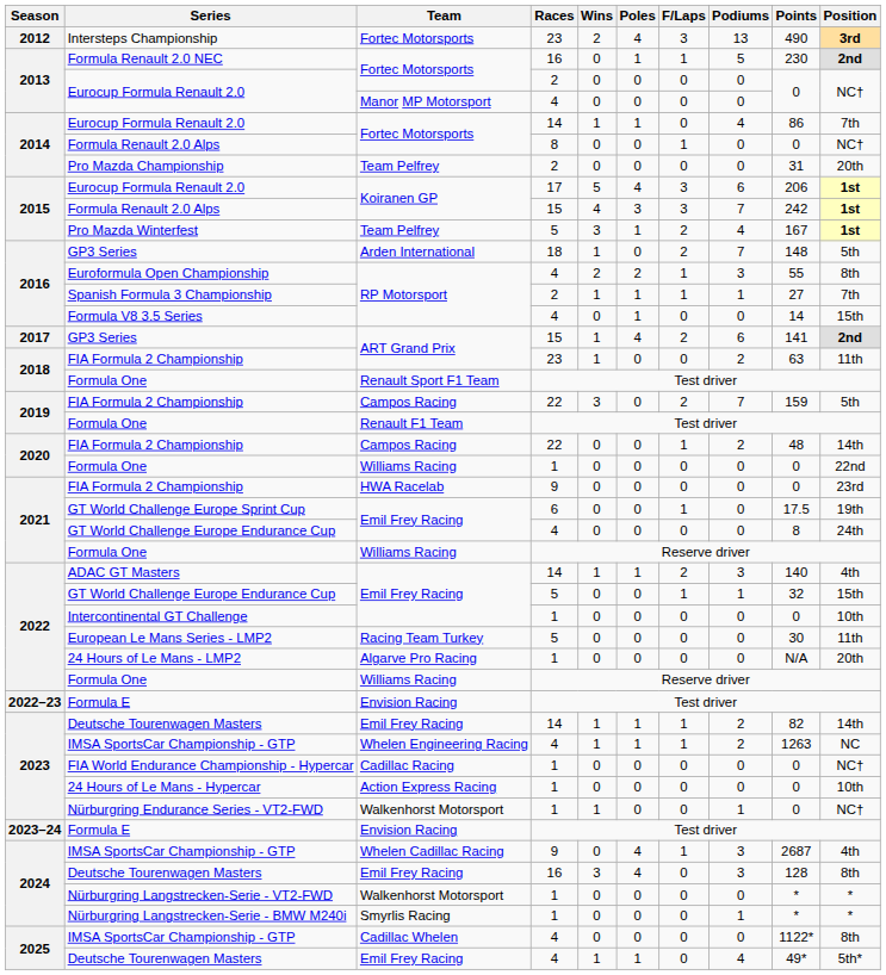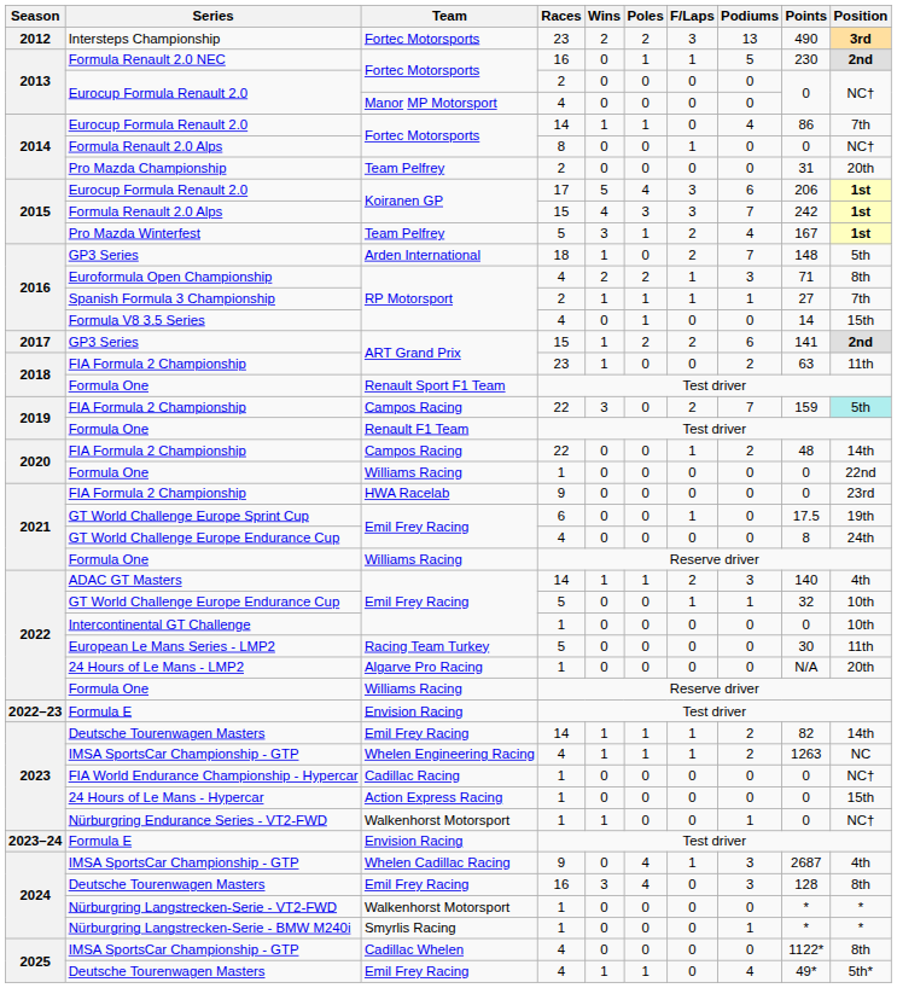 <table class="wikitable" style="font-size: 90%; text-align:center">
 <tr>
 <th>Season</th>
 <th>Series</th>
 <th>Team</th>
 <th>Races</th>
 <th>Wins</th>
 <th>Poles</th>
 <th>F/Laps</th>
 <th>Podiums</th>
 <th>Points</th>
 <th>Position</th>
 </tr>
 <tr>
 <th>2012</th>
 <td align=left>Intersteps Championship</td>
 <td align=left><a href='#'>Fortec Motorsports</a></td>
 <td>23</td>
 <td>2</td>
-<td>4</td>
+<td>2</td>
 <td>3</td>
 <td>13</td>
 <td>490</td>
 <td style="background:#FFDF9F;"><strong>3rd</strong></td>
 </tr>
 <tr>
 <th rowspan=3>2013</th>
 <td align=left><a href='#'>Formula Renault 2.0 NEC</a></td>
 <td rowspan=2 align=left><a href='#'>Fortec Motorsports</a></td>
 <td>16</td>
 <td>0</td>
 <td>1</td>
 <td>1</td>
 <td>5</td>
 <td>230</td>
 <td style="background:#DFDFDF;"><strong>2nd</strong></td>
 </tr>
 <tr>
 <td rowspan=2 align=left><a href='#'>Eurocup Formula Renault 2.0</a></td>
 <td>2</td>
 <td>0</td>
 <td>0</td>
 <td>0</td>
 <td>0</td>
 <td rowspan=2>0</td>
 <td rowspan=2>NC†</td>
 </tr>
 <tr>
 <td align=left><a href='#'>Manor</a> <a href='#'>MP Motorsport</a></td>
 <td>4</td>
 <td>0</td>
 <td>0</td>
 <td>0</td>
 <td>0</td>
 </tr>
 <tr>
 <th rowspan=3>2014</th>
 <td align=left><a href='#'>Eurocup Formula Renault 2.0</a></td>
 <td align=left rowspan=2><a href='#'>Fortec Motorsports</a></td>
 <td>14</td>
 <td>1</td>
 <td>1</td>
 <td>0</td>
 <td>4</td>
 <td>86</td>
 <td>7th</td>
 </tr>
 <tr>
 <td align=left><a href='#'>Formula Renault 2.0 Alps</a></td>
 <td>8</td>
 <td>0</td>
 <td>0</td>
 <td>1</td>
 <td>0</td>
 <td>0</td>
 <td>NC†</td>
 </tr>
 <tr>
 <td align=left><a href='#'>Pro Mazda Championship</a></td>
 <td align=left><a href='#'>Team Pelfrey</a></td>
 <td>2</td>
 <td>0</td>
 <td>0</td>
 <td>0</td>
 <td>0</td>
 <td>31</td>
 <td>20th</td>
 </tr>
 <tr>
 <th rowspan=3>2015</th>
 <td align=left><a href='#'>Eurocup Formula Renault 2.0</a></td>
 <td rowspan=2 align=left><a href='#'>Koiranen GP</a></td>
 <td>17</td>
 <td>5</td>
 <td>4</td>
 <td>3</td>
 <td>6</td>
 <td>206</td>
 <td style="background:#FFFFBF;"><strong>1st</strong></td>
 </tr>
 <tr>
 <td align=left><a href='#'>Formula Renault 2.0 Alps</a></td>
 <td>15</td>
 <td>4</td>
 <td>3</td>
 <td>3</td>
 <td>7</td>
 <td>242</td>
 <td style="background:#FFFFBF;"><strong>1st</strong></td>
 </tr>
 <tr>
 <td align=left><a href='#'>Pro Mazda Winterfest</a></td>
 <td align=left><a href='#'>Team Pelfrey</a></td>
 <td>5</td>
 <td>3</td>
 <td>1</td>
 <td>2</td>
 <td>4</td>
 <td>167</td>
 <td style="background:#FFFFBF;"><strong>1st</strong></td>
 </tr>
 <tr>
 <th rowspan=4>2016</th>
 <td align=left><a href='#'>GP3 Series</a></td>
 <td align=left><a href='#'>Arden International</a></td>
 <td>18</td>
 <td>1</td>
 <td>0</td>
 <td>2</td>
 <td>7</td>
 <td>148</td>
 <td>5th</td>
 </tr>
 <tr>
 <td align=left><a href='#'>Euroformula Open Championship</a></td>
 <td rowspan=3 align=left><a href='#'>RP Motorsport</a></td>
 <td>4</td>
 <td>2</td>
 <td>2</td>
 <td>1</td>
 <td>3</td>
-<td>55</td>
+<td>71</td>
 <td>8th</td>
 </tr>
 <tr>
 <td align=left><a href='#'>Spanish Formula 3 Championship</a></td>
 <td>2</td>
 <td>1</td>
 <td>1</td>
 <td>1</td>
 <td>1</td>
 <td>27</td>
 <td>7th</td>
 </tr>
 <tr>
 <td align=left><a href='#'>Formula V8 3.5 Series</a></td>
 <td>4</td>
 <td>0</td>
 <td>1</td>
 <td>0</td>
 <td>0</td>
 <td>14</td>
 <td>15th</td>
 </tr>
 <tr>
 <th>2017</th>
 <td align=left><a href='#'>GP3 Series</a></td>
 <td rowspan=2 align=left><a href='#'>ART Grand Prix</a></td>
 <td>15</td>
 <td>1</td>
-<td>4</td>
+<td>2</td>
 <td>2</td>
 <td>6</td>
 <td>141</td>
 <td style="background:#DFDFDF;"><strong>2nd</strong></td>
 </tr>
 <tr>
 <th rowspan=2>2018</th>
 <td align=left><a href='#'>FIA Formula 2 Championship</a></td>
 <td>23</td>
 <td>1</td>
 <td>0</td>
 <td>0</td>
 <td>2</td>
 <td>63</td>
 <td>11th</td>
 </tr>
 <tr>
 <td align=left><a href='#'>Formula One</a></td>
 <td align=left><a href='#'>Renault Sport F1 Team</a></td>
 <td colspan="7">Test driver</td>
 </tr>
 <tr>
 <th rowspan=2>2019</th>
 <td align=left><a href='#'>FIA Formula 2 Championship</a></td>
 <td align=left><a href='#'>Campos Racing</a></td>
 <td>22</td>
 <td>3</td>
 <td>0</td>
 <td>2</td>
 <td>7</td>
 <td>159</td>
-<td>5th</td>
+<td style="background: paleturquoise;">5th</td>
 </tr>
 <tr>
 <td align=left><a href='#'>Formula One</a></td>
 <td align=left><a href='#'>Renault F1 Team</a></td>
 <td colspan="7">Test driver</td>
 </tr>
 <tr>
 <th rowspan=2>2020</th>
 <td align=left><a href='#'>FIA Formula 2 Championship</a></td>
 <td align=left><a href='#'>Campos Racing</a></td>
 <td>22</td>
 <td>0</td>
 <td>0</td>
 <td>1</td>
 <td>2</td>
 <td>48</td>
 <td>14th</td>
 </tr>
 <tr>
 <td align=left><a href='#'>Formula One</a></td>
 <td align=left><a href='#'>Williams Racing</a></td>
 <td>1</td>
 <td>0</td>
 <td>0</td>
 <td>0</td>
 <td>0</td>
 <td>0</td>
 <td>22nd</td>
 </tr>
 <tr>
 <th rowspan=4>2021</th>
 <td align=left><a href='#'>FIA Formula 2 Championship</a></td>
 <td align=left><a href='#'>HWA Racelab</a></td>
 <td>9</td>
 <td>0</td>
 <td>0</td>
 <td>0</td>
 <td>0</td>
 <td>0</td>
 <td>23rd</td>
 </tr>
 <tr>
 <td align=left><a href='#'>GT World Challenge Europe Sprint Cup</a></td>
 <td rowspan=2 align=left><a href='#'>Emil Frey Racing</a></td>
 <td>6</td>
 <td>0</td>
 <td>0</td>
 <td>1</td>
 <td>0</td>
 <td>17.5</td>
 <td>19th</td>
 </tr>
 <tr>
 <td align=left><a href='#'>GT World Challenge Europe Endurance Cup</a></td>
 <td>4</td>
 <td>0</td>
 <td>0</td>
 <td>0</td>
 <td>0</td>
 <td>8</td>
 <td>24th</td>
 </tr>
 <tr>
 <td align=left><a href='#'>Formula One</a></td>
 <td align=left><a href='#'>Williams Racing</a></td>
 <td colspan="7">Reserve driver</td>
 </tr>
 <tr>
 <th rowspan="6">2022</th>
 <td align=left><a href='#'>ADAC GT Masters</a></td>
 <td rowspan="3" align="left"><a href='#'>Emil Frey Racing</a></td>
 <td>14</td>
 <td>1</td>
 <td>1</td>
 <td>2</td>
 <td>3</td>
 <td>140</td>
 <td>4th</td>
 </tr>
 <tr>
 <td align=left><a href='#'>GT World Challenge Europe Endurance Cup</a></td>
 <td>5</td>
 <td>0</td>
 <td>0</td>
 <td>1</td>
 <td>1</td>
 <td>32</td>
-<td>15th</td>
+<td>10th</td>
 </tr>
 <tr>
 <td align=left><a href='#'>Intercontinental GT Challenge</a></td>
 <td>1</td>
 <td>0</td>
 <td>0</td>
 <td>0</td>
 <td>0</td>
 <td>0</td>
 <td>10th</td>
 </tr>
 <tr>
 <td align=left><a href='#'>European Le Mans Series - LMP2</a></td>
 <td align=left><a href='#'>Racing Team Turkey</a></td>
 <td>5</td>
 <td>0</td>
 <td>0</td>
 <td>0</td>
 <td>0</td>
 <td>30</td>
 <td>11th</td>
 </tr>
 <tr>
 <td align=left><a href='#'>24 Hours of Le Mans - LMP2</a></td>
 <td align=left><a href='#'>Algarve Pro Racing</a></td>
 <td>1</td>
 <td>0</td>
 <td>0</td>
 <td>0</td>
 <td>0</td>
 <td>N/A</td>
 <td>20th</td>
 </tr>
 <tr>
 <td align=left><a href='#'>Formula One</a></td>
 <td align=left><a href='#'>Williams Racing</a></td>
 <td colspan="7">Reserve driver</td>
 </tr>
 <tr>
 <th>2022–23</th>
 <td align=left><a href='#'>Formula E</a></td>
 <td align=left><a href='#'>Envision Racing</a></td>
 <td colspan="7">Test driver</td>
 </tr>
 <tr>
 <th rowspan="5">2023</th>
 <td align=left><a href='#'>Deutsche Tourenwagen Masters</a></td>
 <td align=left><a href='#'>Emil Frey Racing</a></td>
 <td>14</td>
 <td>1</td>
 <td>1</td>
 <td>1</td>
 <td>2</td>
 <td>82</td>
 <td>14th</td>
 </tr>
 <tr>
 <td align="left"><a href='#'>IMSA SportsCar Championship - GTP</a></td>
 <td align="left"><a href='#'>Whelen Engineering Racing</a></td>
 <td>4</td>
 <td>1</td>
 <td>1</td>
 <td>1</td>
 <td>2</td>
 <td>1263</td>
 <td>NC</td>
 </tr>
 <tr>
 <td align="left"><a href='#'>FIA World Endurance Championship - Hypercar</a></td>
 <td align="left"><a href='#'>Cadillac Racing</a></td>
 <td>1</td>
 <td>0</td>
 <td>0</td>
 <td>0</td>
 <td>0</td>
 <td>0</td>
 <td>NC†</td>
 </tr>
 <tr>
 <td align="left"><a href='#'>24 Hours of Le Mans - Hypercar</a></td>
 <td align="left"><a href='#'>Action Express Racing</a></td>
 <td>1</td>
 <td>0</td>
 <td>0</td>
 <td>0</td>
 <td>0</td>
 <td>0</td>
-<td>10th</td>
+<td>15th</td>
 </tr>
 <tr>
 <td align=left><a href='#'>Nürburgring Endurance Series - VT2-FWD</a></td>
 <td align=left>Walkenhorst Motorsport</td>
 <td>1</td>
 <td>1</td>
 <td>0</td>
 <td>0</td>
 <td>1</td>
 <td>0</td>
 <td>NC†</td>
 </tr>
 <tr>
 <th>2023–24</th>
 <td align=left><a href='#'>Formula E</a></td>
 <td align=left><a href='#'>Envision Racing</a></td>
 <td colspan="7">Test driver</td>
 </tr>
 <tr>
 <th rowspan="4">2024</th>
 <td align=left><a href='#'>IMSA SportsCar Championship - GTP</a></td>
 <td align=left><a href='#'>Whelen Cadillac Racing</a></td>
 <td>9</td>
 <td>0</td>
 <td>4</td>
 <td>1</td>
 <td>3</td>
 <td>2687</td>
 <td>4th</td>
 </tr>
 <tr>
 <td align=left><a href='#'>Deutsche Tourenwagen Masters</a></td>
 <td align=left><a href='#'>Emil Frey Racing</a></td>
 <td>16</td>
 <td>3</td>
 <td>4</td>
 <td>0</td>
 <td>3</td>
 <td>128</td>
 <td>8th</td>
 </tr>
 <tr>
 <td align="left"><a href='#'>Nürburgring Langstrecken-Serie - VT2-FWD</a></td>
 <td align="left">Walkenhorst Motorsport</td>
 <td>1</td>
 <td>0</td>
 <td>0</td>
 <td>0</td>
 <td>0</td>
 <td>*</td>
 <td>*</td>
 </tr>
 <tr>
 <td align=left><a href='#'>Nürburgring Langstrecken-Serie - BMW M240i</a></td>
 <td align=left>Smyrlis Racing</td>
 <td>1</td>
 <td>0</td>
 <td>0</td>
 <td>0</td>
 <td>1</td>
 <td>*</td>
 <td>*</td>
 </tr>
 <tr>
 <th rowspan="2">2025</th>
 <td align=left><a href='#'>IMSA SportsCar Championship - GTP</a></td>
 <td align=left><a href='#'>Cadillac Whelen</a></td>
 <td>4</td>
 <td>0</td>
 <td>0</td>
 <td>0</td>
 <td>0</td>
 <td>1122*</td>
 <td>8th</td>
 </tr>
 <tr>
 <td align=left><a href='#'>Deutsche Tourenwagen Masters</a></td>
 <td align=left><a href='#'>Emil Frey Racing</a></td>
 <td>4</td>
 <td>1</td>
 <td>1</td>
 <td>0</td>
 <td>4</td>
 <td>49*</td>
 <td>5th*</td>
 </tr>
 </table>
